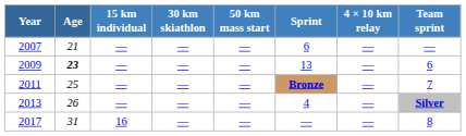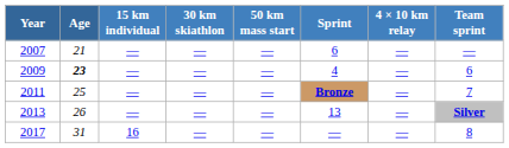 <table class="wikitable" style="font-size:95%; text-align:center; border:grey solid 1px; border-collapse:collapse; background:#ffffff;">
 <tr>
 <th style="background-color:#369; color:white; width:60px;"> Year </th>
 <th style="background-color:#369; color:white; width:40px;"> Age </th>
 <th style="background-color:#4180be; color:white; width:75px;"> 15 km <br> individual </th>
 <th style="background-color:#4180be; color:white; width:75px;"> 30 km <br> skiathlon </th>
 <th style="background-color:#4180be; color:white; width:75px;"> 50 km <br> mass start </th>
 <th style="background-color:#4180be; color:white; width:75px;"> Sprint </th>
 <th style="background-color:#4180be; color:white; width:75px;"> 4 × 10 km <br> relay </th>
 <th style="background-color:#4180be; color:white; width:75px;"> Team <br> sprint </th>
 </tr>
 <tr>
 <td><a href='#'>2007</a></td>
 <td><em>21</em></td>
 <td><a href='#'>—</a></td>
 <td><a href='#'>—</a></td>
 <td><a href='#'>—</a></td>
 <td><a href='#'>6</a></td>
 <td><a href='#'>—</a></td>
 <td><a href='#'>—</a></td>
 </tr>
 <tr>
 <td><a href='#'>2009</a></td>
 <td><strong><em>23</em></strong></td>
 <td><a href='#'>—</a></td>
 <td><a href='#'>—</a></td>
 <td><a href='#'>—</a></td>
-<td><a href='#'>13</a></td>
+<td><a href='#'>4</a></td>
 <td><a href='#'>—</a></td>
 <td><a href='#'>6</a></td>
 </tr>
 <tr>
 <td><a href='#'>2011</a></td>
 <td><em>25</em></td>
 <td><a href='#'>—</a></td>
 <td><a href='#'>—</a></td>
 <td><a href='#'>—</a></td>
 <td style="background:#c96;"><a href='#'><strong>Bronze</strong></a></td>
 <td><a href='#'>—</a></td>
 <td><a href='#'>7</a></td>
 </tr>
 <tr>
 <td><a href='#'>2013</a></td>
 <td><em>26</em></td>
 <td><a href='#'>—</a></td>
 <td><a href='#'>—</a></td>
 <td><a href='#'>—</a></td>
-<td><a href='#'>4</a></td>
+<td><a href='#'>13</a></td>
 <td><a href='#'>—</a></td>
 <td style="background:silver;"><a href='#'><strong>Silver</strong></a></td>
 </tr>
 <tr>
 <td><a href='#'>2017</a></td>
 <td><em>31</em></td>
 <td><a href='#'>16</a></td>
 <td><a href='#'>—</a></td>
 <td><a href='#'>—</a></td>
 <td><a href='#'>—</a></td>
 <td><a href='#'>—</a></td>
 <td><a href='#'>8</a></td>
 </tr>
 </table>
